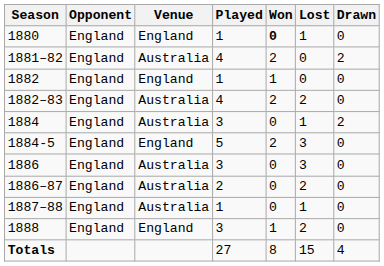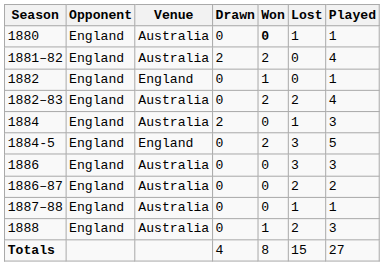 <table class="wikitable">
 <tr style="background:#efefef;">
 <th>Season</th>
 <th>Opponent</th>
 <th>Venue</th>
-<th>Played</th>
+<th>Drawn</th>
 <th>Won</th>
 <th>Lost</th>
-<th>Drawn</th>
+<th>Played</th>
 </tr>
 <tr>
 <td>1880</td>
 <td>England</td>
-<td>England</td>
-<td>1</td>
+<td>Australia</td>
+<td>0</td>
 <td><strong>0</strong></td>
 <td>1</td>
-<td>0</td>
+<td>1</td>
 </tr>
 <tr>
 <td>1881–82</td>
 <td>England</td>
 <td>Australia</td>
-<td>4</td>
+<td>2</td>
 <td>2</td>
 <td>0</td>
-<td>2</td>
+<td>4</td>
 </tr>
 <tr>
 <td>1882</td>
 <td>England</td>
 <td>England</td>
-<td>1</td>
+<td>0</td>
 <td>1</td>
 <td>0</td>
-<td>0</td>
+<td>1</td>
 </tr>
 <tr>
 <td>1882–83</td>
 <td>England</td>
 <td>Australia</td>
-<td>4</td>
+<td>0</td>
 <td>2</td>
 <td>2</td>
-<td>0</td>
+<td>4</td>
 </tr>
 <tr>
 <td>1884</td>
 <td>England</td>
 <td>Australia</td>
-<td>3</td>
+<td>2</td>
 <td>0</td>
 <td>1</td>
-<td>2</td>
+<td>3</td>
 </tr>
 <tr>
 <td>1884-5</td>
 <td>England</td>
 <td>England</td>
-<td>5</td>
+<td>0</td>
 <td>2</td>
 <td>3</td>
-<td>0</td>
+<td>5</td>
 </tr>
 <tr>
 <td>1886</td>
 <td>England</td>
 <td>Australia</td>
-<td>3</td>
+<td>0</td>
 <td>0</td>
 <td>3</td>
-<td>0</td>
+<td>3</td>
 </tr>
 <tr>
 <td>1886–87</td>
 <td>England</td>
 <td>Australia</td>
-<td>2</td>
+<td>0</td>
 <td>0</td>
 <td>2</td>
-<td>0</td>
+<td>2</td>
 </tr>
 <tr>
 <td>1887–88</td>
 <td>England</td>
 <td>Australia</td>
-<td>1</td>
+<td>0</td>
 <td>0</td>
 <td>1</td>
-<td>0</td>
+<td>1</td>
 </tr>
 <tr>
 <td>1888</td>
 <td>England</td>
-<td>England</td>
-<td>3</td>
+<td>Australia</td>
+<td>0</td>
 <td>1</td>
 <td>2</td>
-<td>0</td>
+<td>3</td>
 </tr>
 <tr>
 <td><strong>Totals</strong></td>
 <td></td>
 <td></td>
-<td>27</td>
+<td>4</td>
 <td>8</td>
 <td>15</td>
-<td>4</td>
+<td>27</td>
 </tr>
 </table>
